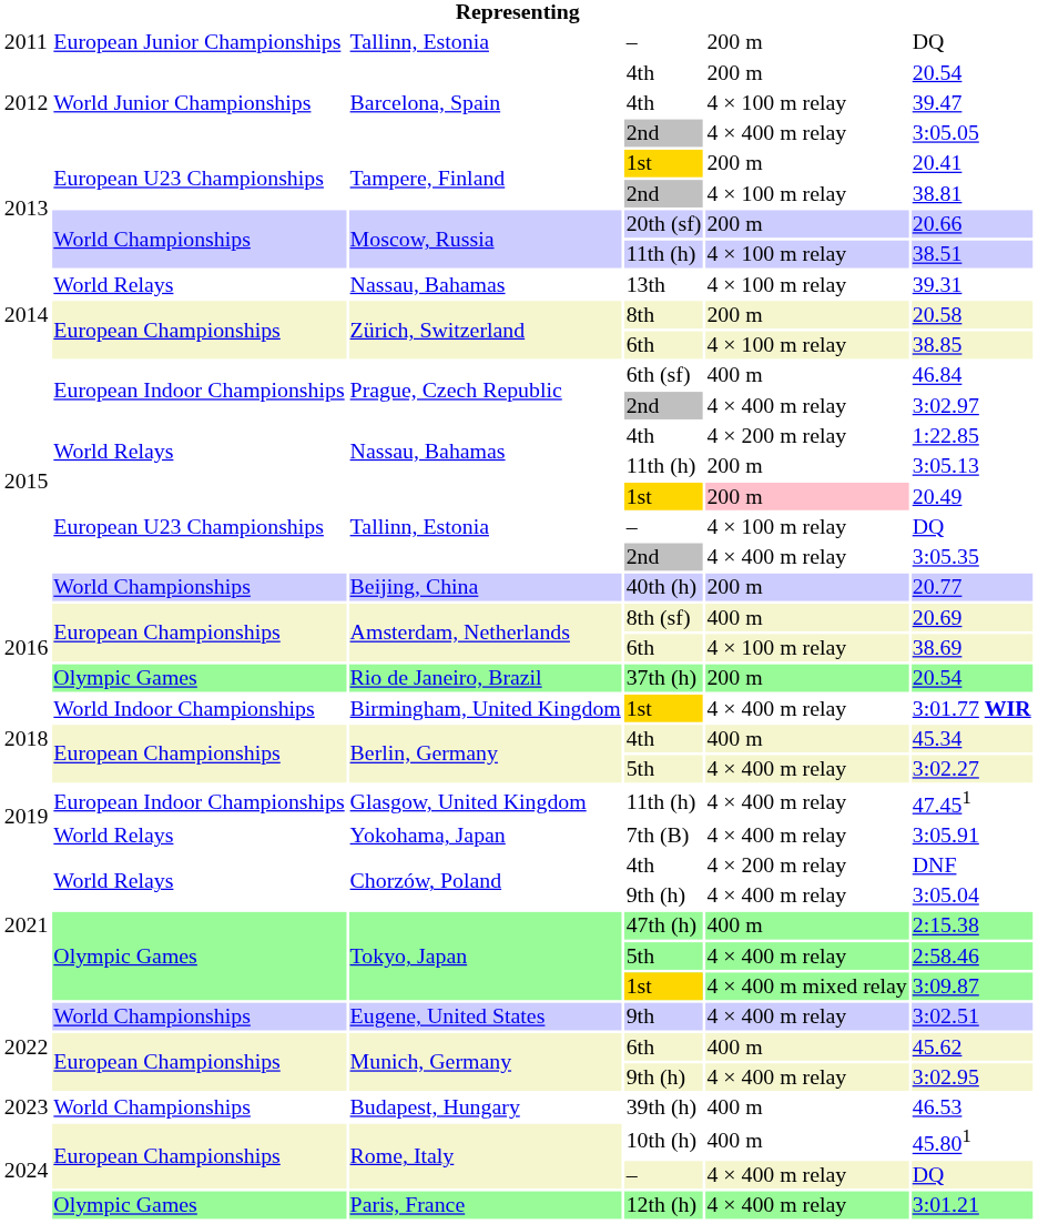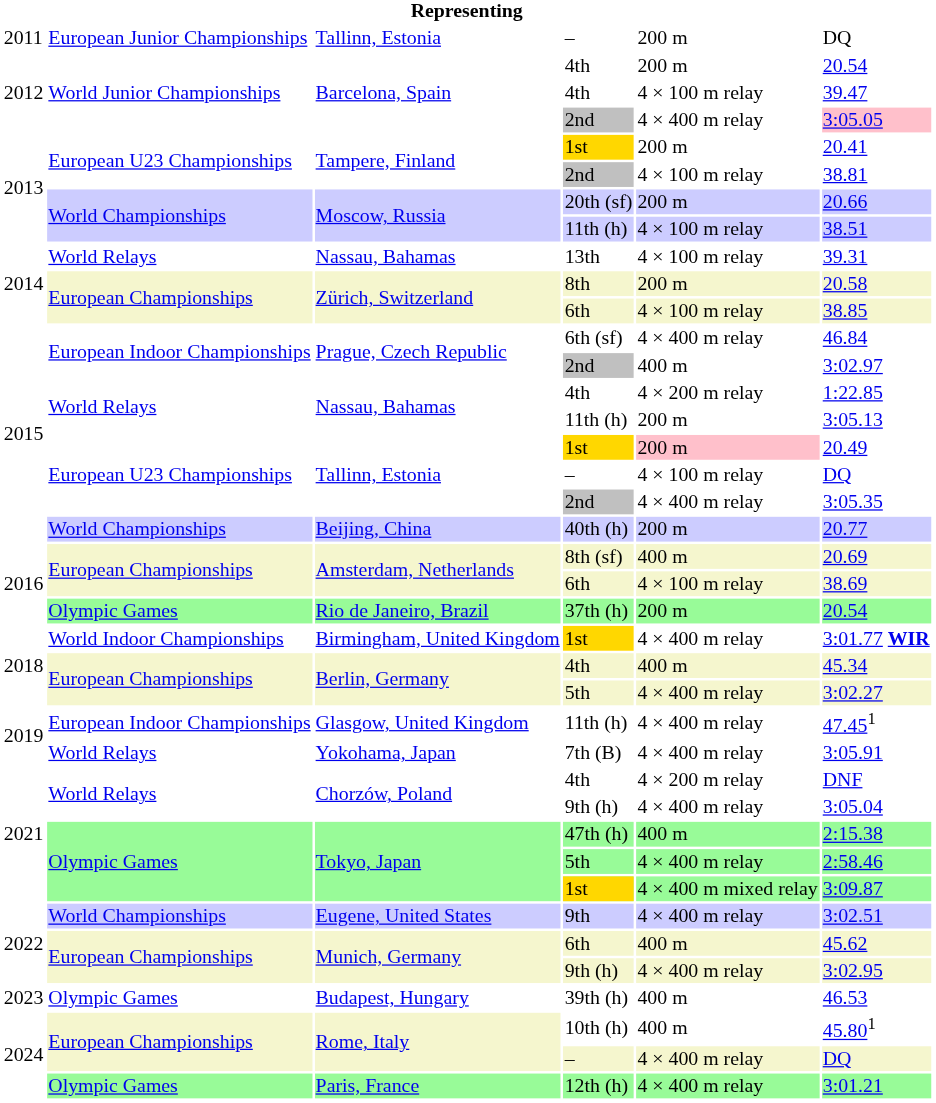 <table>
 <tr>
 <th colspan="6">Representing </th>
 </tr>
 <tr>
 <td>2011</td>
 <td align=left><a href='#'>European Junior Championships</a></td>
 <td align=left><a href='#'>Tallinn, Estonia</a></td>
 <td>–</td>
 <td>200 m</td>
 <td>DQ</td>
 </tr>
 <tr>
 <td rowspan=3>2012</td>
 <td rowspan=3 align=left><a href='#'>World Junior Championships</a></td>
 <td rowspan=3 align=left><a href='#'>Barcelona, Spain</a></td>
 <td>4th</td>
 <td>200 m</td>
 <td><a href='#'>20.54</a></td>
 </tr>
 <tr>
 <td>4th</td>
 <td>4 × 100 m relay</td>
 <td><a href='#'>39.47</a></td>
 </tr>
 <tr>
 <td bgcolor=silver>2nd</td>
 <td>4 × 400 m relay</td>
-<td><a href='#'>3:05.05</a></td>
+<td style="background: pink;"><a href='#'>3:05.05</a></td>
 </tr>
 <tr>
 <td rowspan=4>2013</td>
 <td rowspan=2 align=left><a href='#'>European U23 Championships</a></td>
 <td rowspan=2 align=left><a href='#'>Tampere, Finland</a></td>
 <td bgcolor=gold>1st</td>
 <td>200 m</td>
 <td><a href='#'>20.41</a></td>
 </tr>
 <tr>
 <td bgcolor=silver>2nd</td>
 <td>4 × 100 m relay</td>
 <td><a href='#'>38.81</a></td>
 </tr>
 <tr bgcolor=#CCCCFF>
 <td rowspan=2 align=left><a href='#'>World Championships</a></td>
 <td rowspan=2 align=left><a href='#'>Moscow, Russia</a></td>
 <td>20th (sf)</td>
 <td>200 m</td>
 <td><a href='#'>20.66</a></td>
 </tr>
 <tr bgcolor=#CCCCFF>
 <td>11th (h)</td>
 <td>4 × 100 m relay</td>
 <td><a href='#'>38.51</a></td>
 </tr>
 <tr>
 <td rowspan=3>2014</td>
 <td align=left><a href='#'>World Relays</a></td>
 <td align=left><a href='#'>Nassau, Bahamas</a></td>
 <td>13th</td>
 <td>4 × 100 m relay</td>
 <td><a href='#'>39.31</a></td>
 </tr>
 <tr bgcolor="#f5f6ce">
 <td rowspan=2 align=left><a href='#'>European Championships</a></td>
 <td rowspan=2 align=left><a href='#'>Zürich, Switzerland</a></td>
 <td>8th</td>
 <td>200 m</td>
 <td><a href='#'>20.58</a></td>
 </tr>
 <tr bgcolor="#f5f6ce">
 <td>6th</td>
 <td>4 × 100 m relay</td>
 <td><a href='#'>38.85</a></td>
 </tr>
 <tr>
 <td rowspan=8>2015</td>
 <td rowspan=2 align=left><a href='#'>European Indoor Championships</a></td>
 <td rowspan=2 align=left><a href='#'>Prague, Czech Republic</a></td>
 <td>6th (sf)</td>
-<td>400 m</td>
+<td>4 × 400 m relay</td>
 <td><a href='#'>46.84</a></td>
 </tr>
 <tr>
 <td bgcolor=silver>2nd</td>
-<td>4 × 400 m relay</td>
+<td>400 m</td>
 <td><a href='#'>3:02.97</a></td>
 </tr>
 <tr>
 <td rowspan=2 align=left><a href='#'>World Relays</a></td>
 <td rowspan=2 align=left><a href='#'>Nassau, Bahamas</a></td>
 <td>4th</td>
 <td>4 × 200 m relay</td>
 <td><a href='#'>1:22.85</a></td>
 </tr>
 <tr>
 <td>11th (h)</td>
 <td>200 m</td>
 <td><a href='#'>3:05.13</a></td>
 </tr>
 <tr>
 <td rowspan=3 align=left><a href='#'>European U23 Championships</a></td>
 <td rowspan=3 align=left><a href='#'>Tallinn, Estonia</a></td>
 <td bgcolor=gold>1st</td>
 <td style="background: pink;">200 m</td>
 <td><a href='#'>20.49</a></td>
 </tr>
 <tr>
 <td>–</td>
 <td>4 × 100 m relay</td>
 <td><a href='#'>DQ</a></td>
 </tr>
 <tr>
 <td bgcolor=silver>2nd</td>
 <td>4 × 400 m relay</td>
 <td><a href='#'>3:05.35</a></td>
 </tr>
 <tr bgcolor=#CCCCFF>
 <td align=left><a href='#'>World Championships</a></td>
 <td align=left><a href='#'>Beijing, China</a></td>
 <td>40th (h)</td>
 <td>200 m</td>
 <td><a href='#'>20.77</a></td>
 </tr>
 <tr>
 <td rowspan=3>2016</td>
 <td rowspan=2 bgcolor="#f5f6ce" align=left><a href='#'>European Championships</a></td>
 <td rowspan=2 bgcolor="#f5f6ce" align=left><a href='#'>Amsterdam, Netherlands</a></td>
 <td bgcolor="#f5f6ce">8th (sf)</td>
 <td bgcolor="#f5f6ce">400 m</td>
 <td bgcolor="#f5f6ce"><a href='#'>20.69</a></td>
 </tr>
 <tr bgcolor="#f5f6ce">
 <td>6th</td>
 <td>4 × 100 m relay</td>
 <td><a href='#'>38.69</a></td>
 </tr>
 <tr bgcolor=98FB98>
 <td align=left><a href='#'>Olympic Games</a></td>
 <td align=left><a href='#'>Rio de Janeiro, Brazil</a></td>
 <td>37th (h)</td>
 <td>200 m</td>
 <td><a href='#'>20.54</a></td>
 </tr>
 <tr>
 <td rowspan=3>2018</td>
 <td align=left><a href='#'>World Indoor Championships</a></td>
 <td align=left><a href='#'>Birmingham, United Kingdom</a></td>
 <td bgcolor=gold>1st</td>
 <td>4 × 400 m relay</td>
 <td><a href='#'>3:01.77</a> <strong><a href='#'>WIR</a></strong></td>
 </tr>
 <tr>
 <td rowspan=2 bgcolor="#f5f6ce" align=left><a href='#'>European Championships</a></td>
 <td rowspan=2 bgcolor="#f5f6ce" align=left><a href='#'>Berlin, Germany</a></td>
 <td bgcolor="#f5f6ce">4th</td>
 <td bgcolor="#f5f6ce">400 m</td>
 <td bgcolor="#f5f6ce"><a href='#'>45.34</a></td>
 </tr>
 <tr bgcolor="#f5f6ce">
 <td>5th</td>
 <td>4 × 400 m relay</td>
 <td><a href='#'>3:02.27</a></td>
 </tr>
 <tr>
 <td rowspan=2>2019</td>
 <td align=left><a href='#'>European Indoor Championships</a></td>
 <td align=left><a href='#'>Glasgow, United Kingdom</a></td>
 <td>11th (h)</td>
 <td>4 × 400 m relay</td>
 <td><a href='#'>47.45</a><sup>1</sup></td>
 </tr>
 <tr>
 <td align=left><a href='#'>World Relays</a></td>
 <td align=left><a href='#'>Yokohama, Japan</a></td>
 <td>7th (B)</td>
 <td>4 × 400 m relay</td>
 <td><a href='#'>3:05.91</a></td>
 </tr>
 <tr>
 <td rowspan=5>2021</td>
 <td rowspan=2 align=left><a href='#'>World Relays</a></td>
 <td rowspan=2 align=left><a href='#'>Chorzów, Poland</a></td>
 <td>4th</td>
 <td>4 × 200 m relay</td>
 <td><a href='#'>DNF</a></td>
 </tr>
 <tr>
 <td>9th (h)</td>
 <td>4 × 400 m relay</td>
 <td><a href='#'>3:05.04</a></td>
 </tr>
 <tr bgcolor=98FB98>
 <td rowspan=3 align=left><a href='#'>Olympic Games</a></td>
 <td rowspan=3 align=left><a href='#'>Tokyo, Japan</a></td>
 <td>47th (h)</td>
 <td>400 m</td>
 <td><a href='#'>2:15.38</a></td>
 </tr>
 <tr bgcolor=98FB98>
 <td>5th</td>
 <td>4 × 400 m relay</td>
 <td><a href='#'>2:58.46</a></td>
 </tr>
 <tr bgcolor=98FB98>
 <td bgcolor=gold>1st</td>
 <td>4 × 400 m mixed relay</td>
 <td><a href='#'>3:09.87</a> <strong></strong></td>
 </tr>
 <tr>
 <td rowspan=3>2022</td>
 <td bgcolor=#CCCCFF align=left><a href='#'>World Championships</a></td>
 <td bgcolor=#CCCCFF align=left><a href='#'>Eugene, United States</a></td>
 <td bgcolor=#CCCCFF>9th</td>
 <td bgcolor=#CCCCFF>4 × 400 m relay</td>
 <td bgcolor=#CCCCFF><a href='#'>3:02.51</a></td>
 </tr>
 <tr bgcolor="#f5f6ce">
 <td rowspan=2 align=left><a href='#'>European Championships</a></td>
 <td rowspan=2 align=left><a href='#'>Munich, Germany</a></td>
 <td>6th</td>
 <td>400 m</td>
 <td><a href='#'>45.62</a></td>
 </tr>
 <tr bgcolor="#f5f6ce">
 <td>9th (h)</td>
 <td>4 × 400 m relay</td>
 <td><a href='#'>3:02.95</a></td>
 </tr>
 <tr>
 <td>2023</td>
-<td><a href='#'>World Championships</a></td>
+<td><a href='#'>Olympic Games</a></td>
 <td><a href='#'>Budapest, Hungary</a></td>
 <td>39th (h)</td>
 <td>400 m</td>
 <td><a href='#'>46.53</a></td>
 </tr>
 <tr>
 <td rowspan=3>2024</td>
 <td bgcolor="#f5f6ce" rowspan=2><a href='#'>European Championships</a></td>
 <td bgcolor="#f5f6ce" rowspan=2><a href='#'>Rome, Italy</a></td>
 <td>10th (h)</td>
 <td>400 m</td>
 <td><a href='#'>45.80</a><sup>1</sup></td>
 </tr>
 <tr bgcolor="#f5f6ce">
 <td>–</td>
 <td>4 × 400 m relay</td>
 <td><a href='#'>DQ</a></td>
 </tr>
 <tr bgcolor=98FB98>
 <td><a href='#'>Olympic Games</a></td>
 <td><a href='#'>Paris, France</a></td>
 <td>12th (h)</td>
 <td>4 × 400 m relay</td>
 <td><a href='#'>3:01.21</a></td>
 </tr>
 </table>
